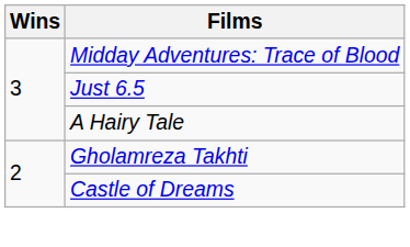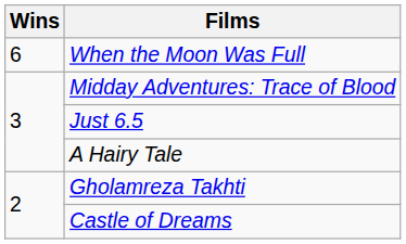 <table class="wikitable">
 <tr>
 <th>Wins</th>
 <th>Films</th>
+</tr>
+<tr>
+<td>6</td>
+<td><em><a href='#'>When the Moon Was Full</a></em></td>
 </tr>
 <tr>
 <td rowspan="3">3</td>
 <td><em><a href='#'>Midday Adventures: Trace of Blood</a></em></td>
 </tr>
 <tr>
 <td><em><a href='#'>Just 6.5</a></em></td>
 </tr>
 <tr>
 <td><em>A Hairy Tale</em></td>
 </tr>
 <tr>
 <td rowspan="2">2</td>
 <td><em><a href='#'>Gholamreza Takhti</a></em></td>
 </tr>
 <tr>
 <td><em><a href='#'>Castle of Dreams</a></em></td>
 </tr>
 </table>
